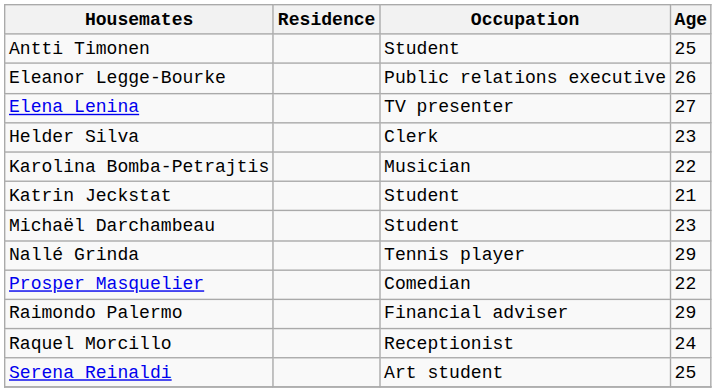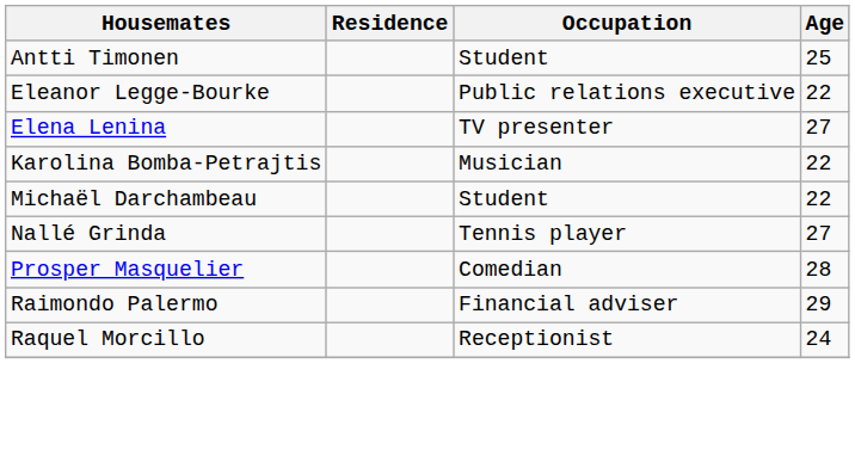 <table class=wikitable>
 <tr>
 <th>Housemates</th>
 <th>Residence</th>
 <th>Occupation</th>
 <th>Age</th>
 </tr>
 <tr>
 <td> Antti Timonen</td>
 <td></td>
 <td>Student</td>
 <td>25</td>
 </tr>
 <tr>
 <td> Eleanor Legge-Bourke</td>
 <td></td>
 <td>Public relations executive</td>
-<td>26</td>
+<td>22</td>
 </tr>
 <tr>
 <td> <a href='#'>Elena Lenina</a></td>
 <td></td>
 <td>TV presenter</td>
 <td>27</td>
 </tr>
 <tr>
-<td> Helder Silva</td>
-<td></td>
-<td>Clerk</td>
-<td>23</td>
-</tr>
-<tr>
 <td> Karolina Bomba-Petrajtis</td>
 <td></td>
 <td>Musician</td>
 <td>22</td>
 </tr>
 <tr>
-<td> Katrin Jeckstat</td>
-<td></td>
-<td>Student</td>
-<td>21</td>
-</tr>
-<tr>
 <td> Michaël Darchambeau</td>
 <td></td>
 <td>Student</td>
-<td>23</td>
+<td>22</td>
 </tr>
 <tr>
 <td> Nallé Grinda</td>
 <td></td>
 <td>Tennis player</td>
-<td>29</td>
+<td>27</td>
 </tr>
 <tr>
 <td> <a href='#'>Prosper Masquelier</a></td>
 <td></td>
 <td>Comedian</td>
-<td>22</td>
+<td>28</td>
 </tr>
 <tr>
 <td> Raimondo Palermo</td>
 <td></td>
 <td>Financial adviser</td>
 <td>29</td>
 </tr>
 <tr>
 <td> Raquel Morcillo</td>
 <td></td>
 <td>Receptionist</td>
 <td>24</td>
 </tr>
 <tr>
-<td> <a href='#'>Serena Reinaldi</a></td>
-<td></td>
-<td>Art student</td>
-<td>25</td>
-</tr>
-<tr>
 </tr>
 </table>
